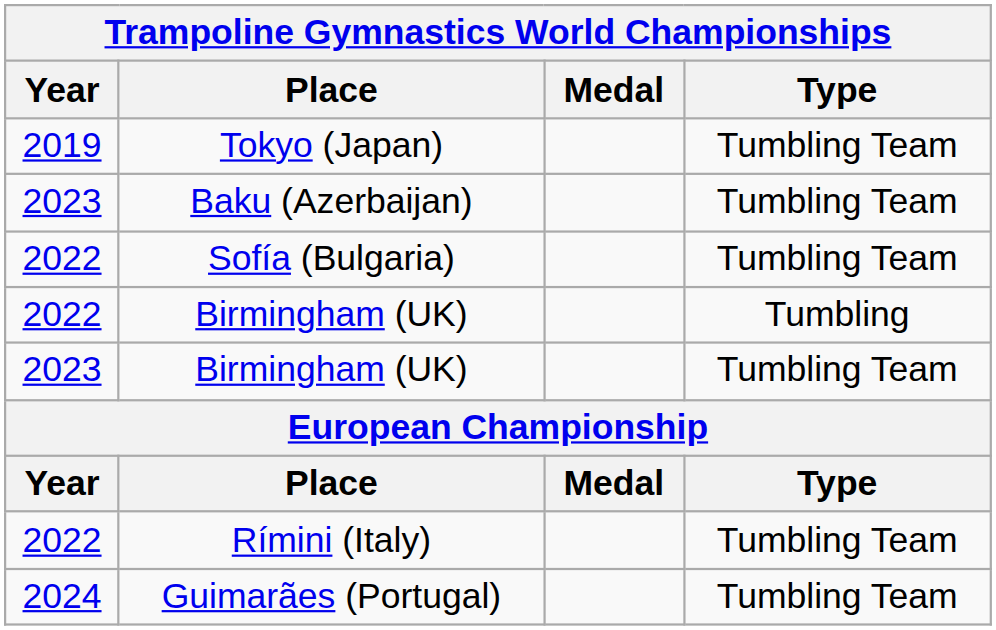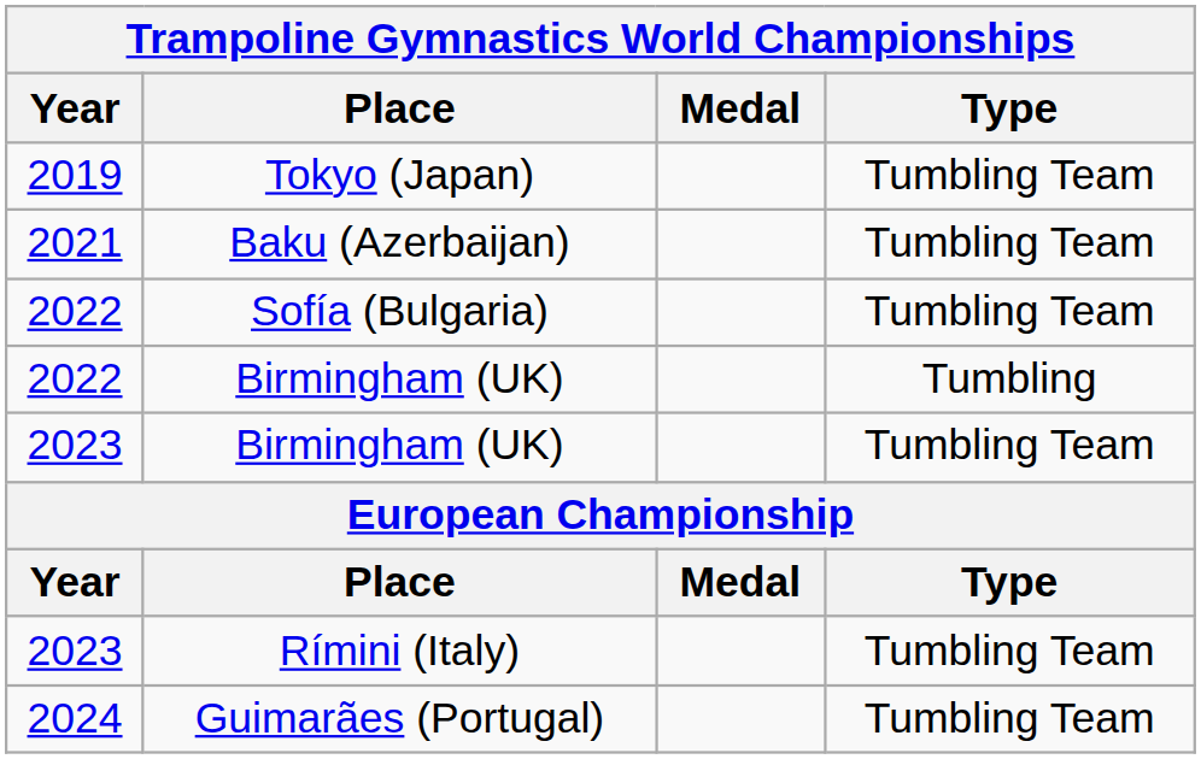 <table class="wikitable center col2izq" style="text-align:center;width:445px;">
 <tr>
 <th colspan="4"><a href='#'>Trampoline Gymnastics World Championships</a></th>
 </tr>
 <tr>
 <th>Year</th>
 <th>Place</th>
 <th>Medal</th>
 <th>Type</th>
 </tr>
 <tr>
 <td><a href='#'>2019</a></td>
 <td><a href='#'>Tokyo</a> (Japan)</td>
 <td></td>
 <td>Tumbling Team</td>
 </tr>
 <tr>
-<td><a href='#'>2023</a></td>
+<td><a href='#'>2021</a></td>
 <td><a href='#'>Baku</a> (Azerbaijan)</td>
 <td></td>
 <td>Tumbling Team</td>
 </tr>
 <tr>
 <td><a href='#'>2022</a></td>
 <td><a href='#'>Sofía</a> (Bulgaria)</td>
 <td></td>
 <td>Tumbling Team</td>
 </tr>
 <tr>
 <td><a href='#'>2022</a></td>
 <td><a href='#'>Birmingham</a> (UK)</td>
 <td></td>
 <td>Tumbling</td>
 </tr>
 <tr>
 <td><a href='#'>2023</a></td>
 <td><a href='#'>Birmingham</a> (UK)</td>
 <td></td>
 <td>Tumbling Team</td>
 </tr>
 <tr>
 <th colspan="4"><a href='#'>European Championship</a></th>
 </tr>
 <tr>
 <th>Year</th>
 <th>Place</th>
 <th>Medal</th>
 <th>Type</th>
 </tr>
 <tr>
-<td><a href='#'>2022</a></td>
+<td><a href='#'>2023</a></td>
 <td><a href='#'>Rímini</a> (Italy)</td>
 <td></td>
 <td>Tumbling Team</td>
 </tr>
 <tr>
 <td><a href='#'>2024</a></td>
 <td><a href='#'>Guimarães</a> (Portugal)</td>
 <td></td>
 <td>Tumbling Team</td>
 </tr>
 </table>
